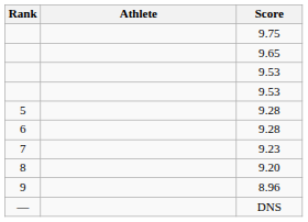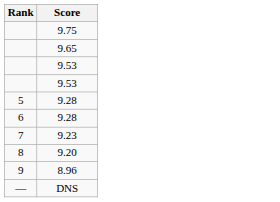 <table class = "wikitable" style="text-align:center;">
 <tr>
 <th width=40>Rank</th>
-<th width=250>Athlete</th>
 <th width=80>Score</th>
 </tr>
 <tr>
 <td></td>
-<td align=left></td>
 <td>9.75</td>
 </tr>
 <tr>
 <td></td>
-<td align=left></td>
 <td>9.65</td>
 </tr>
 <tr>
 <td></td>
-<td align=left></td>
 <td>9.53</td>
 </tr>
 <tr>
 <td></td>
-<td align=left></td>
 <td>9.53</td>
 </tr>
 <tr>
 <td>5</td>
-<td align=left></td>
 <td>9.28</td>
 </tr>
 <tr>
 <td>6</td>
-<td align=left></td>
 <td>9.28</td>
 </tr>
 <tr>
 <td>7</td>
-<td align=left></td>
 <td>9.23</td>
 </tr>
 <tr>
 <td>8</td>
-<td align=left></td>
 <td>9.20</td>
 </tr>
 <tr>
 <td>9</td>
-<td align=left></td>
 <td>8.96</td>
 </tr>
 <tr>
 <td>—</td>
-<td align=left></td>
 <td>DNS</td>
 </tr>
 </table>
